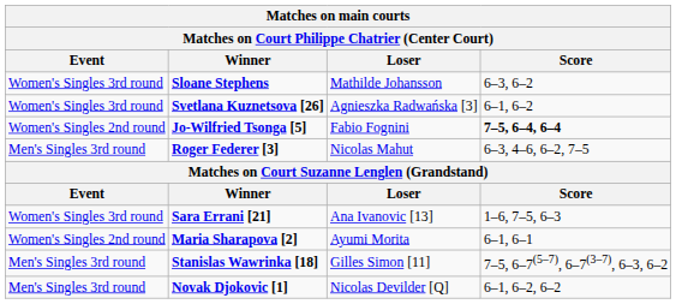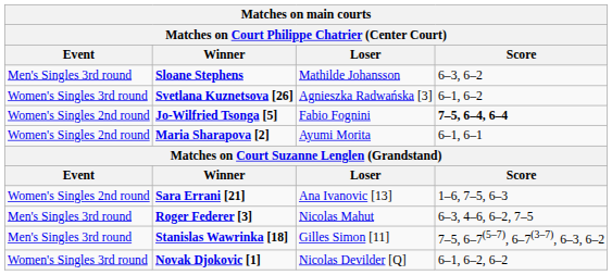 <table class="wikitable">
 <tr>
 <th colspan=4 style=white-space:nowrap>Matches on main courts</th>
 </tr>
 <tr>
 <th colspan=4>Matches on <a href='#'>Court Philippe Chatrier</a> (Center Court)</th>
 </tr>
 <tr>
 <th>Event</th>
 <th>Winner</th>
 <th>Loser</th>
 <th>Score</th>
 </tr>
 <tr>
-<td><a href='#'>Women's Singles 3rd round</a></td>
+<td><a href='#'>Men's Singles 3rd round</a></td>
 <td> <strong><a href='#'>Sloane Stephens</a></strong></td>
 <td> <a href='#'>Mathilde Johansson</a></td>
 <td>6–3, 6–2</td>
 </tr>
 <tr>
 <td><a href='#'>Women's Singles 3rd round</a></td>
 <td> <strong><a href='#'>Svetlana Kuznetsova</a> [26]</strong></td>
 <td> <a href='#'>Agnieszka Radwańska</a> [3]</td>
 <td>6–1, 6–2</td>
 </tr>
 <tr>
 <td><a href='#'>Women's Singles 2nd round</a></td>
 <td> <strong><a href='#'>Jo-Wilfried Tsonga</a> [5]</strong></td>
 <td> <a href='#'>Fabio Fognini</a></td>
 <td><strong>7–5, 6–4, 6–4</strong></td>
 </tr>
 <tr>
-<td><a href='#'>Men's Singles 3rd round</a></td>
-<td> <strong><a href='#'>Roger Federer</a> [3]</strong></td>
-<td> <a href='#'>Nicolas Mahut</a></td>
-<td>6–3, 4–6, 6–2, 7–5</td>
+<td><a href='#'>Women's Singles 2nd round</a></td>
+<td> <strong><a href='#'>Maria Sharapova</a> [2]</strong></td>
+<td> <a href='#'>Ayumi Morita</a></td>
+<td>6–1, 6–1</td>
 </tr>
 <tr>
 <th colspan=4>Matches on <a href='#'>Court Suzanne Lenglen</a> (Grandstand)</th>
 </tr>
 <tr>
 <th>Event</th>
 <th>Winner</th>
 <th>Loser</th>
 <th>Score</th>
 </tr>
 <tr>
-<td><a href='#'>Women's Singles 3rd round</a></td>
+<td><a href='#'>Women's Singles 2nd round</a></td>
 <td> <strong><a href='#'>Sara Errani</a> [21]</strong></td>
 <td> <a href='#'>Ana Ivanovic</a> [13]</td>
 <td>1–6, 7–5, 6–3</td>
 </tr>
 <tr>
-<td><a href='#'>Women's Singles 2nd round</a></td>
-<td> <strong><a href='#'>Maria Sharapova</a> [2]</strong></td>
-<td> <a href='#'>Ayumi Morita</a></td>
-<td>6–1, 6–1</td>
+<td><a href='#'>Men's Singles 3rd round</a></td>
+<td> <strong><a href='#'>Roger Federer</a> [3]</strong></td>
+<td> <a href='#'>Nicolas Mahut</a></td>
+<td>6–3, 4–6, 6–2, 7–5</td>
 </tr>
 <tr>
 <td><a href='#'>Men's Singles 3rd round</a></td>
 <td> <strong><a href='#'>Stanislas Wawrinka</a> [18]</strong></td>
 <td> <a href='#'>Gilles Simon</a> [11]</td>
 <td>7–5, 6–7<sup>(5–7)</sup>, 6–7<sup>(3–7)</sup>, 6–3, 6–2</td>
 </tr>
 <tr>
-<td><a href='#'>Men's Singles 3rd round</a></td>
+<td><a href='#'>Women's Singles 3rd round</a></td>
 <td><strong> <a href='#'>Novak Djokovic</a> [1]</strong></td>
 <td> <a href='#'>Nicolas Devilder</a> [Q]</td>
 <td>6–1, 6–2, 6–2</td>
 </tr>
 </table>
